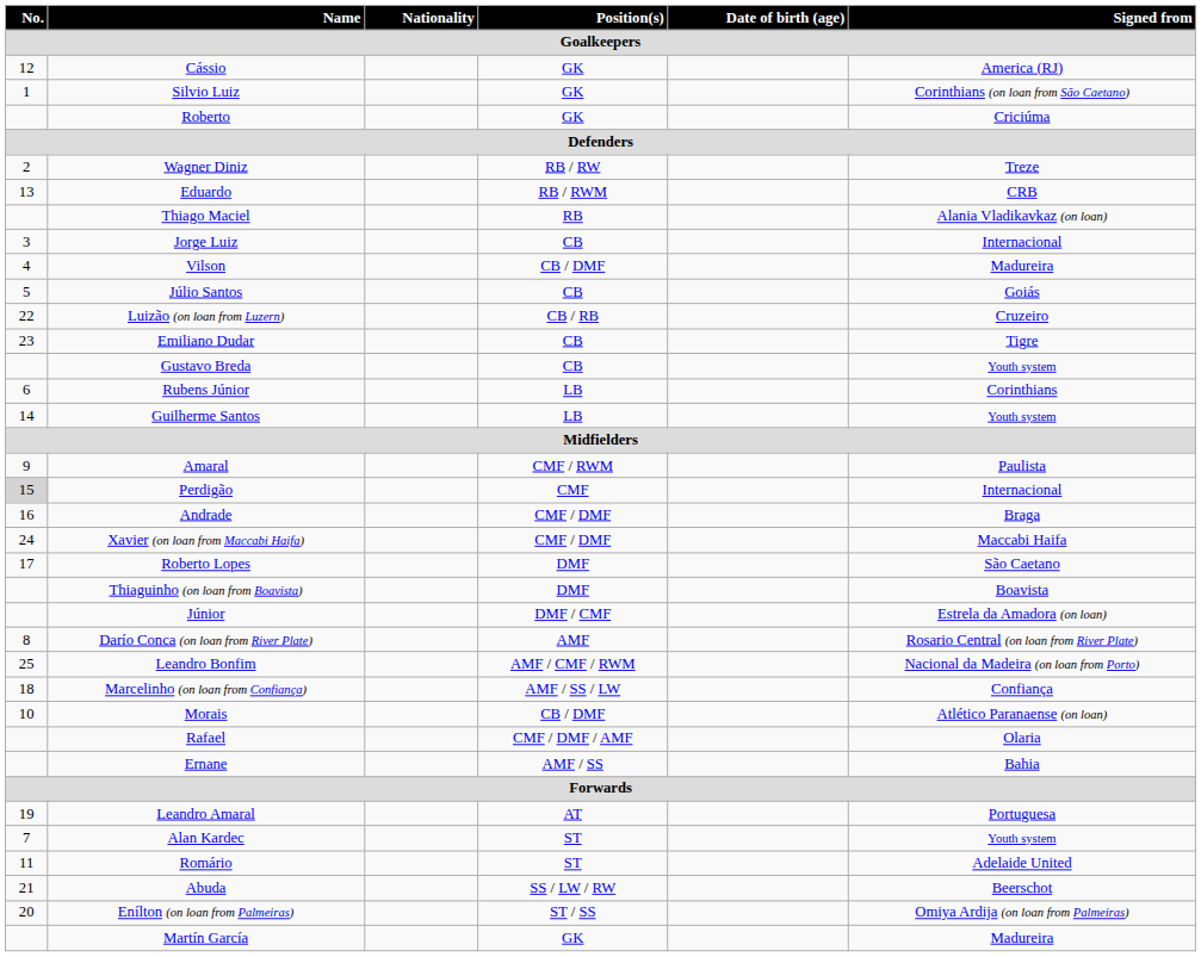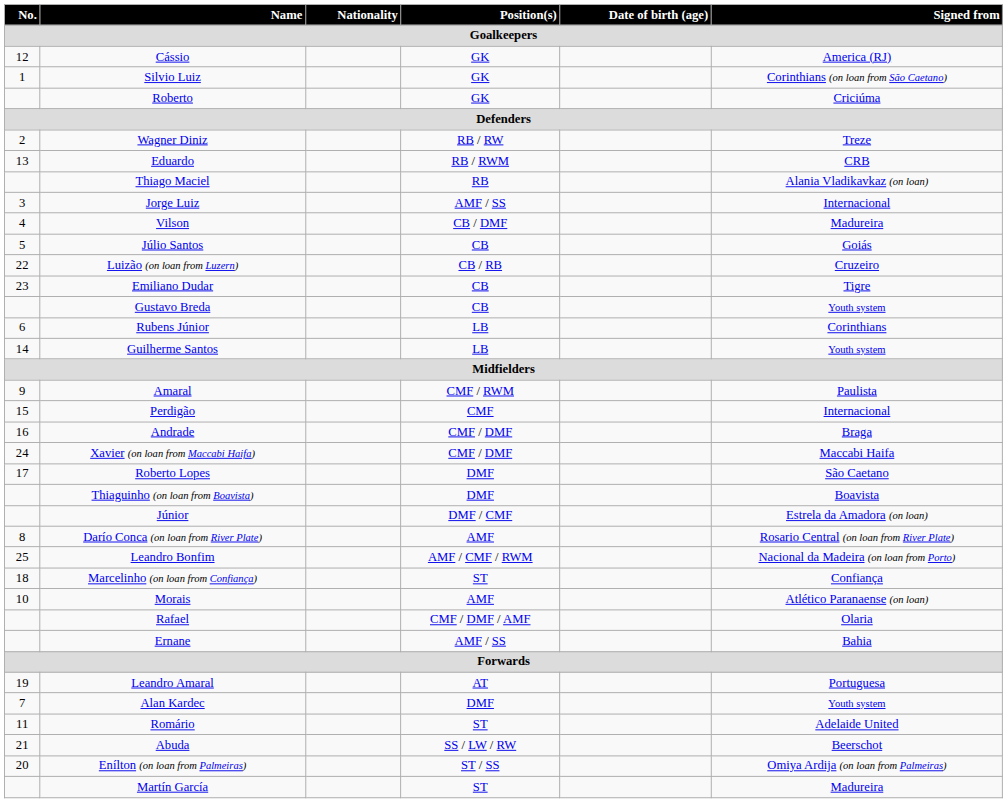 <table class="wikitable"  style="text-align:center; font-size:85%; width:85%;">
 <tr>
 <th style="background:black; color:white; text-align:right;">No.</th>
 <th style="background:black; color:white; text-align:right;">Name</th>
 <th style="background:black; color:white; text-align:right;">Nationality</th>
 <th style="background:black; color:white; text-align:right;">Position(s)</th>
 <th style="background:black; color:white; text-align:right;">Date of birth (age)</th>
 <th style="background:black; color:white; text-align:right;">Signed from</th>
 </tr>
 <tr>
 <th colspan="6"  style="background:#dcdcdc; text-align:center;">Goalkeepers</th>
 </tr>
 <tr>
 <td>12</td>
 <td><a href='#'>Cássio</a></td>
 <td></td>
 <td><a href='#'>GK</a></td>
 <td></td>
 <td> <a href='#'>America (RJ)</a></td>
 </tr>
 <tr>
 <td>1</td>
 <td><a href='#'>Silvio Luiz</a></td>
 <td></td>
 <td><a href='#'>GK</a></td>
 <td></td>
 <td> <a href='#'>Corinthians</a> <small><em>(on loan from <a href='#'>São Caetano</a>)</em></small></td>
 </tr>
 <tr>
 <td></td>
 <td><a href='#'>Roberto</a></td>
 <td></td>
 <td><a href='#'>GK</a></td>
 <td></td>
 <td> <a href='#'>Criciúma</a></td>
 </tr>
 <tr>
 <th colspan="6"  style="background:#dcdcdc; text-align:center;">Defenders</th>
 </tr>
 <tr>
 <td>2</td>
 <td><a href='#'>Wagner Diniz</a></td>
 <td></td>
 <td><a href='#'>RB</a> / <a href='#'>RW</a></td>
 <td></td>
 <td> <a href='#'>Treze</a></td>
 </tr>
 <tr>
 <td>13</td>
 <td><a href='#'>Eduardo</a></td>
 <td></td>
 <td><a href='#'>RB</a> / <a href='#'>RWM</a></td>
 <td></td>
 <td> <a href='#'>CRB</a></td>
 </tr>
 <tr>
 <td></td>
 <td><a href='#'>Thiago Maciel</a></td>
 <td></td>
 <td><a href='#'>RB</a></td>
 <td></td>
 <td> <a href='#'>Alania Vladikavkaz</a> <small><em>(on loan)</em></small></td>
 </tr>
 <tr>
 <td>3</td>
 <td><a href='#'>Jorge Luiz</a></td>
 <td></td>
-<td><a href='#'>CB</a></td>
+<td><a href='#'>AMF</a> / <a href='#'>SS</a></td>
 <td></td>
 <td> <a href='#'>Internacional</a></td>
 </tr>
 <tr>
 <td>4</td>
 <td><a href='#'>Vilson</a></td>
 <td></td>
 <td><a href='#'>CB</a> / <a href='#'>DMF</a></td>
 <td></td>
 <td> <a href='#'>Madureira</a></td>
 </tr>
 <tr>
 <td>5</td>
 <td><a href='#'>Júlio Santos</a></td>
 <td></td>
 <td><a href='#'>CB</a></td>
 <td></td>
 <td> <a href='#'>Goiás</a></td>
 </tr>
 <tr>
 <td>22</td>
 <td><a href='#'>Luizão</a> <small><em>(on loan from <a href='#'>Luzern</a>)</em></small></td>
 <td></td>
 <td><a href='#'>CB</a> / <a href='#'>RB</a></td>
 <td></td>
 <td> <a href='#'>Cruzeiro</a></td>
 </tr>
 <tr>
 <td>23</td>
 <td><a href='#'>Emiliano Dudar</a></td>
 <td></td>
 <td><a href='#'>CB</a></td>
 <td></td>
 <td> <a href='#'>Tigre</a></td>
 </tr>
 <tr>
 <td></td>
 <td><a href='#'>Gustavo Breda</a></td>
 <td></td>
 <td><a href='#'>CB</a></td>
 <td></td>
 <td><small><a href='#'>Youth system</a></small></td>
 </tr>
 <tr>
 <td>6</td>
 <td><a href='#'>Rubens Júnior</a></td>
 <td></td>
 <td><a href='#'>LB</a></td>
 <td></td>
 <td> <a href='#'>Corinthians</a></td>
 </tr>
 <tr>
 <td>14</td>
 <td><a href='#'>Guilherme Santos</a></td>
 <td></td>
 <td><a href='#'>LB</a></td>
 <td></td>
 <td><small><a href='#'>Youth system</a></small></td>
 </tr>
 <tr>
 <th colspan="7"  style="background:#dcdcdc; text-align:center;">Midfielders</th>
 </tr>
 <tr>
 <td>9</td>
 <td><a href='#'>Amaral</a></td>
 <td></td>
 <td><a href='#'>CMF</a> / <a href='#'>RWM</a></td>
 <td></td>
 <td> <a href='#'>Paulista</a></td>
 </tr>
 <tr>
-<td style="background: lightgrey;">15</td>
+<td>15</td>
 <td><a href='#'>Perdigão</a></td>
 <td></td>
 <td><a href='#'>CMF</a></td>
 <td></td>
 <td> <a href='#'>Internacional</a></td>
 </tr>
 <tr>
 <td>16</td>
 <td><a href='#'>Andrade</a></td>
 <td></td>
 <td><a href='#'>CMF</a> / <a href='#'>DMF</a></td>
 <td></td>
 <td> <a href='#'>Braga</a></td>
 </tr>
 <tr>
 <td>24</td>
 <td><a href='#'>Xavier</a> <small><em>(on loan from <a href='#'>Maccabi Haifa</a>)</em></small></td>
 <td></td>
 <td><a href='#'>CMF</a> / <a href='#'>DMF</a></td>
 <td></td>
 <td> <a href='#'>Maccabi Haifa</a></td>
 </tr>
 <tr>
 <td>17</td>
 <td><a href='#'>Roberto Lopes</a></td>
 <td></td>
 <td><a href='#'>DMF</a></td>
 <td></td>
 <td> <a href='#'>São Caetano</a></td>
 </tr>
 <tr>
 <td></td>
 <td><a href='#'>Thiaguinho</a> <small><em>(on loan from <a href='#'>Boavista</a>)</em></small></td>
 <td></td>
 <td><a href='#'>DMF</a></td>
 <td></td>
 <td> <a href='#'>Boavista</a></td>
 </tr>
 <tr>
 <td></td>
 <td><a href='#'>Júnior</a></td>
 <td></td>
 <td><a href='#'>DMF</a> / <a href='#'>CMF</a></td>
 <td></td>
 <td> <a href='#'>Estrela da Amadora</a> <small><em>(on loan)</em></small></td>
 </tr>
 <tr>
 <td>8</td>
 <td><a href='#'>Darío Conca</a> <small><em>(on loan from <a href='#'>River Plate</a>)</em></small></td>
 <td></td>
 <td><a href='#'>AMF</a></td>
 <td></td>
 <td> <a href='#'>Rosario Central</a> <small><em>(on loan from <a href='#'>River Plate</a>)</em></small></td>
 </tr>
 <tr>
 <td>25</td>
 <td><a href='#'>Leandro Bonfim</a></td>
 <td></td>
 <td><a href='#'>AMF</a> / <a href='#'>CMF</a> / <a href='#'>RWM</a></td>
 <td></td>
 <td> <a href='#'>Nacional da Madeira</a> <small><em>(on loan from <a href='#'>Porto</a>)</em></small></td>
 </tr>
 <tr>
 <td>18</td>
 <td><a href='#'>Marcelinho</a> <small><em>(on loan from <a href='#'>Confiança</a>)</em></small></td>
 <td></td>
-<td><a href='#'>AMF</a> / <a href='#'>SS</a> / <a href='#'>LW</a></td>
+<td><a href='#'>ST</a></td>
 <td></td>
 <td> <a href='#'>Confiança</a></td>
 </tr>
 <tr>
 <td>10</td>
 <td><a href='#'>Morais</a></td>
 <td></td>
-<td><a href='#'>CB</a> / <a href='#'>DMF</a></td>
+<td><a href='#'>AMF</a></td>
 <td></td>
 <td> <a href='#'>Atlético Paranaense</a> <small><em>(on loan)</em></small></td>
 </tr>
 <tr>
 <td></td>
 <td><a href='#'>Rafael</a></td>
 <td></td>
 <td><a href='#'>CMF</a> / <a href='#'>DMF</a> / <a href='#'>AMF</a></td>
 <td></td>
 <td> <a href='#'>Olaria</a></td>
 </tr>
 <tr>
 <td></td>
 <td><a href='#'>Ernane</a></td>
 <td></td>
 <td><a href='#'>AMF</a> / <a href='#'>SS</a></td>
 <td></td>
 <td> <a href='#'>Bahia</a></td>
 </tr>
 <tr>
 <th colspan="11"  style="background:#dcdcdc; text-align:center;">Forwards</th>
 </tr>
 <tr>
 <td>19</td>
 <td><a href='#'>Leandro Amaral</a></td>
 <td></td>
 <td><a href='#'>AT</a></td>
 <td></td>
 <td> <a href='#'>Portuguesa</a></td>
 </tr>
 <tr>
 <td>7</td>
 <td><a href='#'>Alan Kardec</a></td>
 <td></td>
-<td><a href='#'>ST</a></td>
+<td><a href='#'>DMF</a></td>
 <td></td>
 <td><small><a href='#'>Youth system</a></small></td>
 </tr>
 <tr>
 <td>11</td>
 <td><a href='#'>Romário</a></td>
 <td></td>
 <td><a href='#'>ST</a></td>
 <td></td>
 <td> <a href='#'>Adelaide United</a></td>
 </tr>
 <tr>
 <td>21</td>
 <td><a href='#'>Abuda</a></td>
 <td></td>
 <td><a href='#'>SS</a> / <a href='#'>LW</a> / <a href='#'>RW</a></td>
 <td></td>
 <td> <a href='#'>Beerschot</a></td>
 </tr>
 <tr>
 <td>20</td>
 <td><a href='#'>Enílton</a> <small><em>(on loan from <a href='#'>Palmeiras</a>)</em></small></td>
 <td></td>
 <td><a href='#'>ST</a> / <a href='#'>SS</a></td>
 <td></td>
 <td> <a href='#'>Omiya Ardija</a> <small><em>(on loan from <a href='#'>Palmeiras</a>)</em></small></td>
 </tr>
 <tr>
 <td></td>
 <td><a href='#'>Martín García</a></td>
 <td></td>
-<td><a href='#'>GK</a></td>
+<td><a href='#'>ST</a></td>
 <td></td>
 <td> <a href='#'>Madureira</a></td>
 </tr>
 </table>
